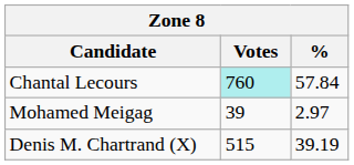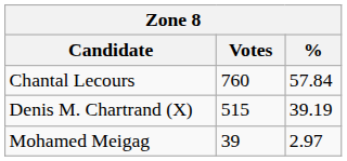 <table class="wikitable">
 <tr>
 <th colspan="3">Zone 8</th>
 </tr>
 <tr>
 <th style="width: 170px">Candidate</th>
 <th style="width: 50px">Votes</th>
 <th style="width: 40px">%</th>
 </tr>
 <tr>
 <td>Chantal Lecours</td>
-<td style="background: paleturquoise;">760</td>
+<td>760</td>
 <td>57.84</td>
+</tr>
+<tr>
+<td>Denis M. Chartrand (X)</td>
+<td>515</td>
+<td>39.19</td>
 </tr>
 <tr>
 <td>Mohamed Meigag</td>
 <td>39</td>
 <td>2.97</td>
 </tr>
-<tr>
-<td>Denis M. Chartrand (X)</td>
-<td>515</td>
-<td>39.19</td>
-</tr>
 </table>
